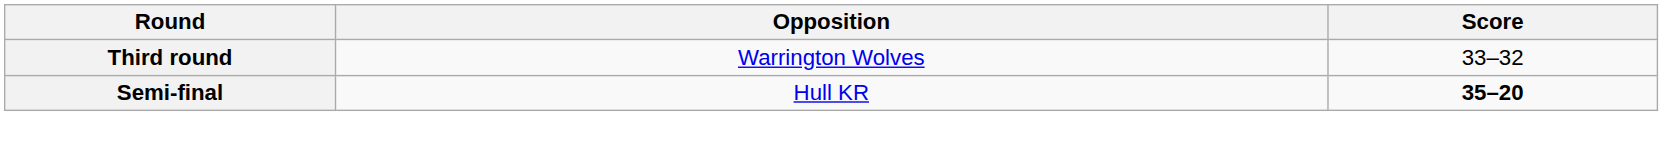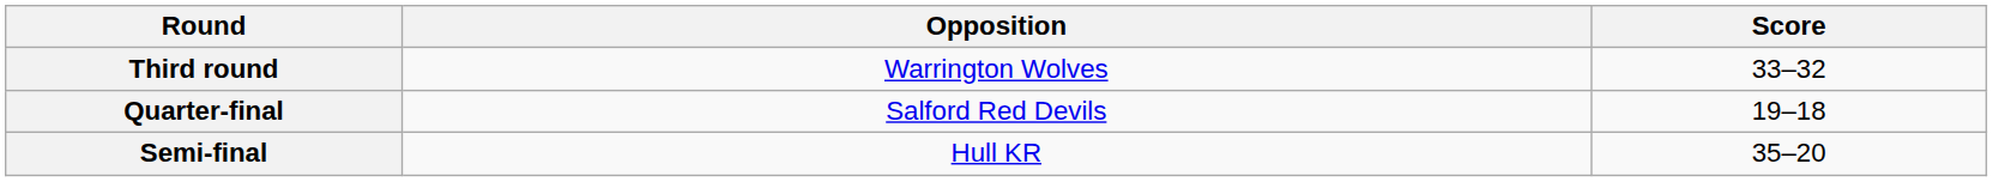 <table class="wikitable plainrowheaders" style="text-align:center; width: 60%;">
 <tr>
 <th scope="col" style="width:20%">Round</th>
 <th scope="col" style="width:60%">Opposition</th>
 <th scope="col" style="width:20%">Score</th>
 </tr>
 <tr>
 <th>Third round</th>
 <td> <a href='#'>Warrington Wolves</a></td>
 <td>33–32</td>
 </tr>
 <tr>
+<th>Quarter-final</th>
+<td> <a href='#'>Salford Red Devils</a></td>
+<td>19–18</td>
+</tr>
+<tr>
 <th>Semi-final</th>
 <td> <a href='#'>Hull KR</a></td>
-<td><strong>35–20</strong></td>
+<td>35–20</td>
 </tr>
 </table>
